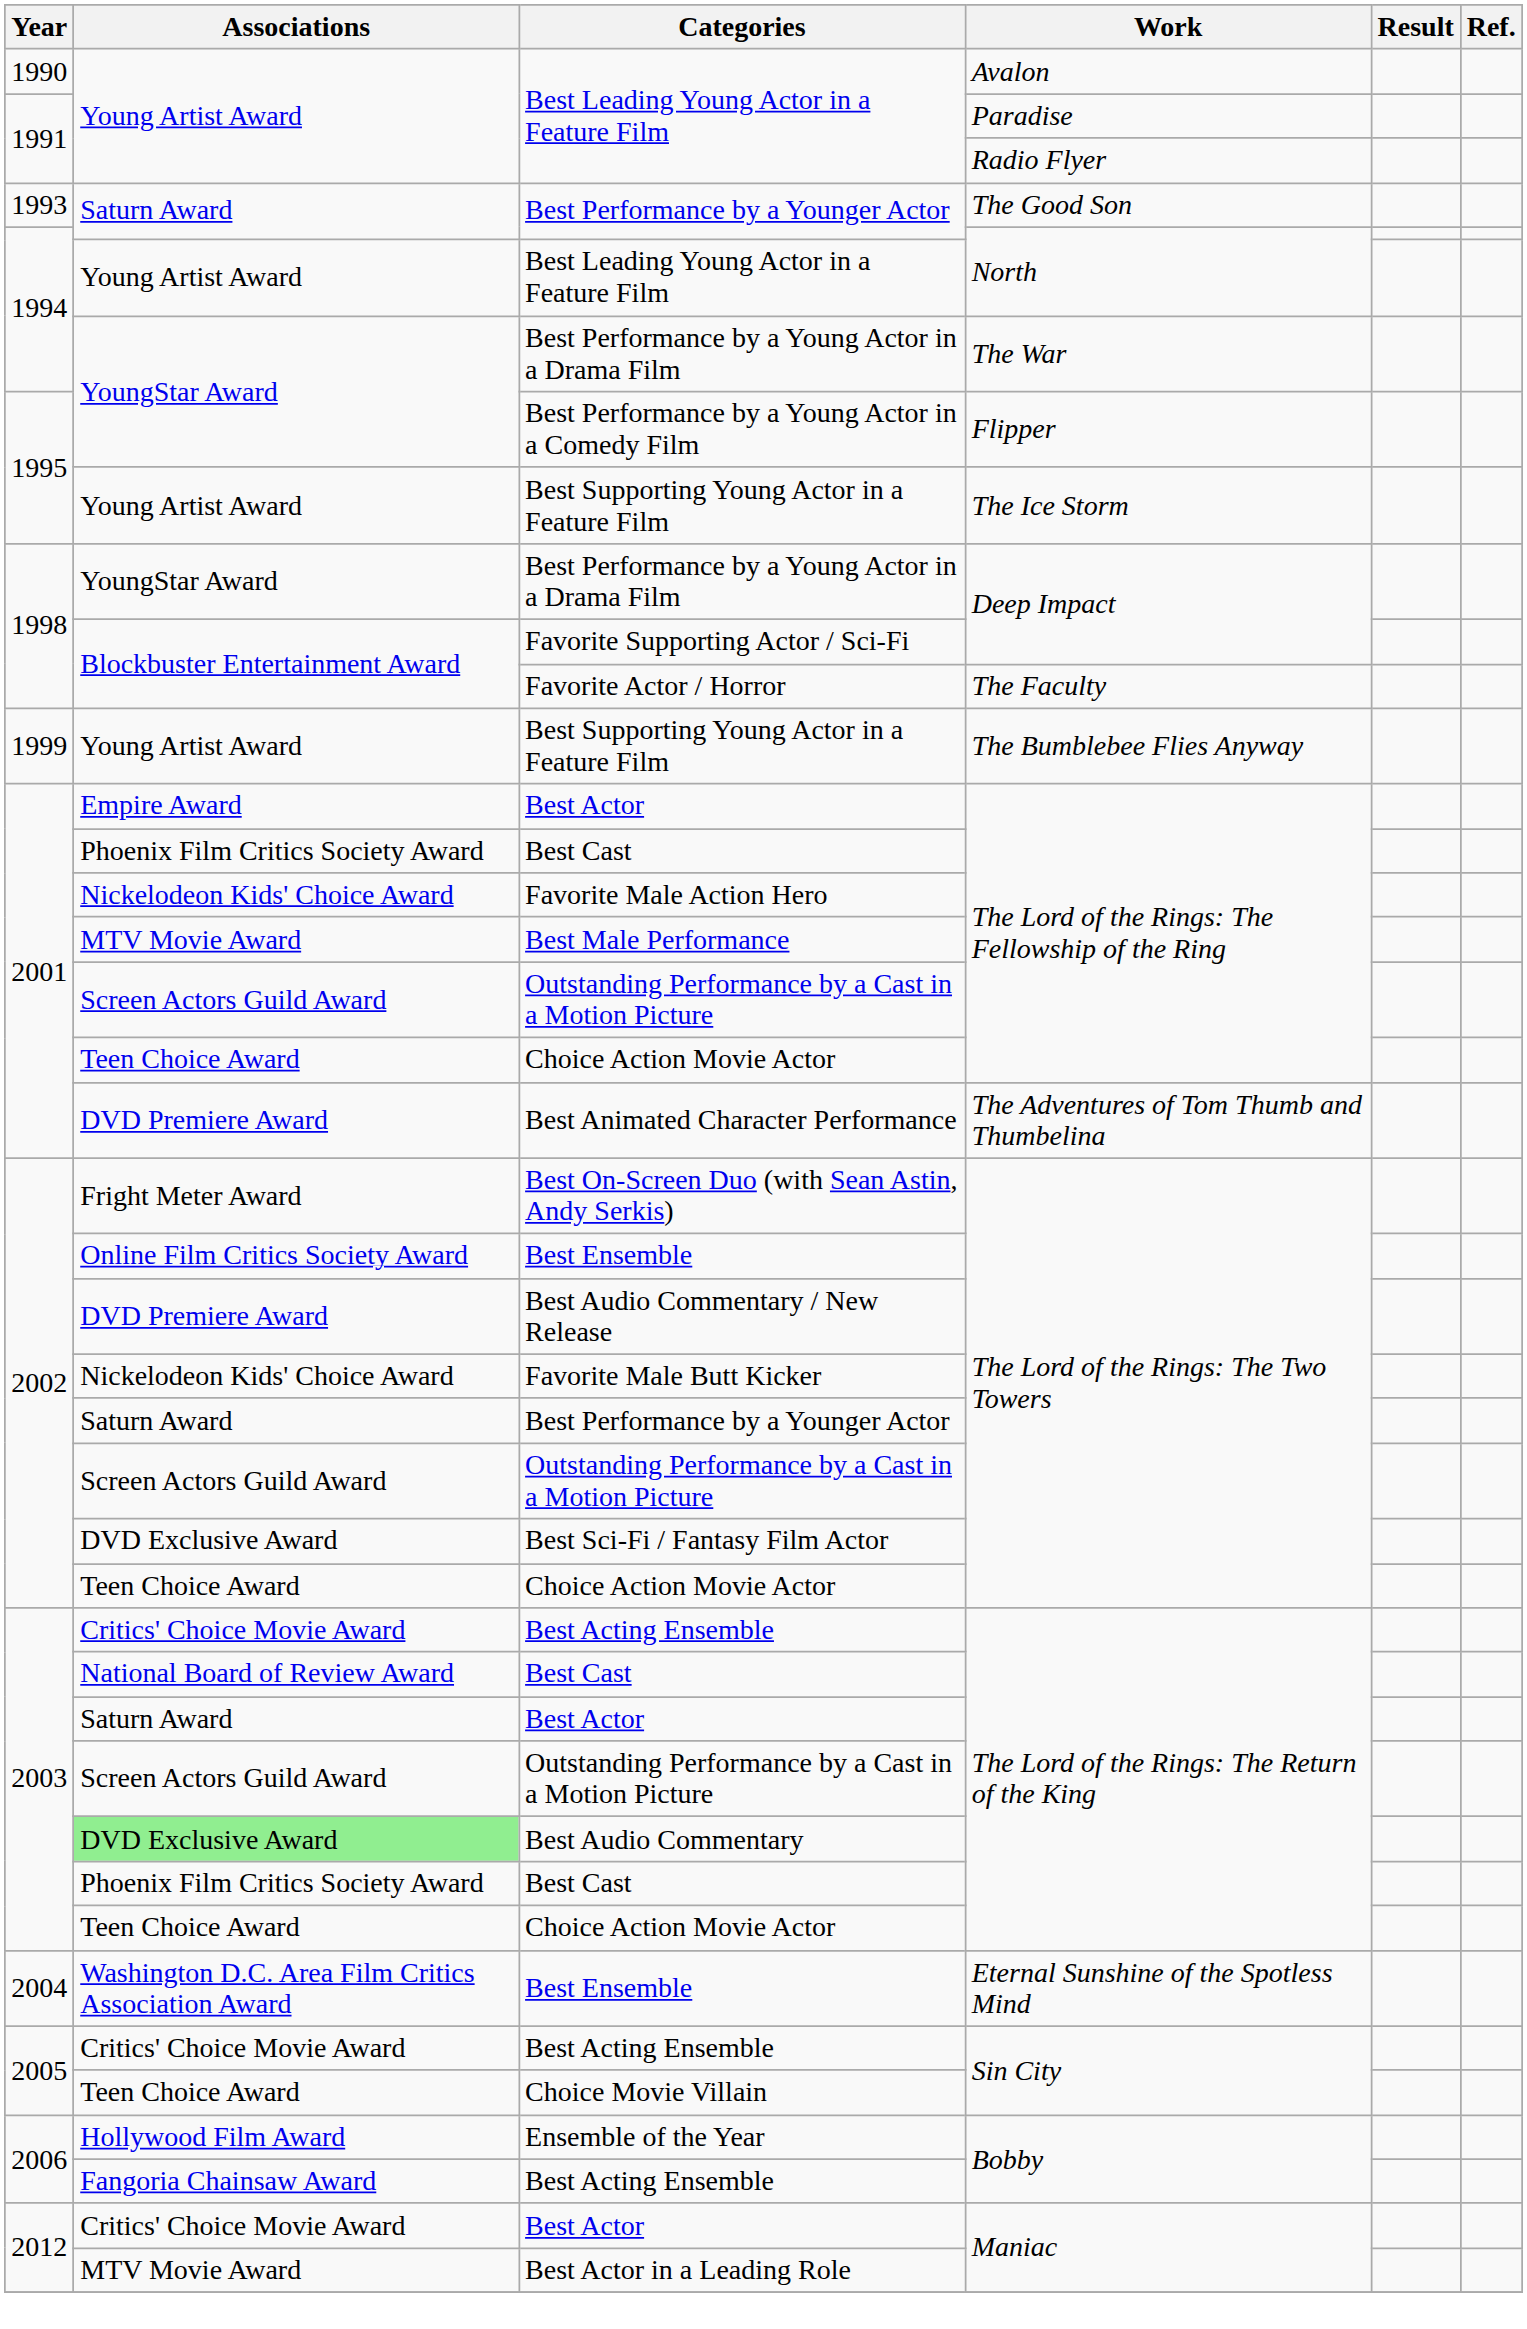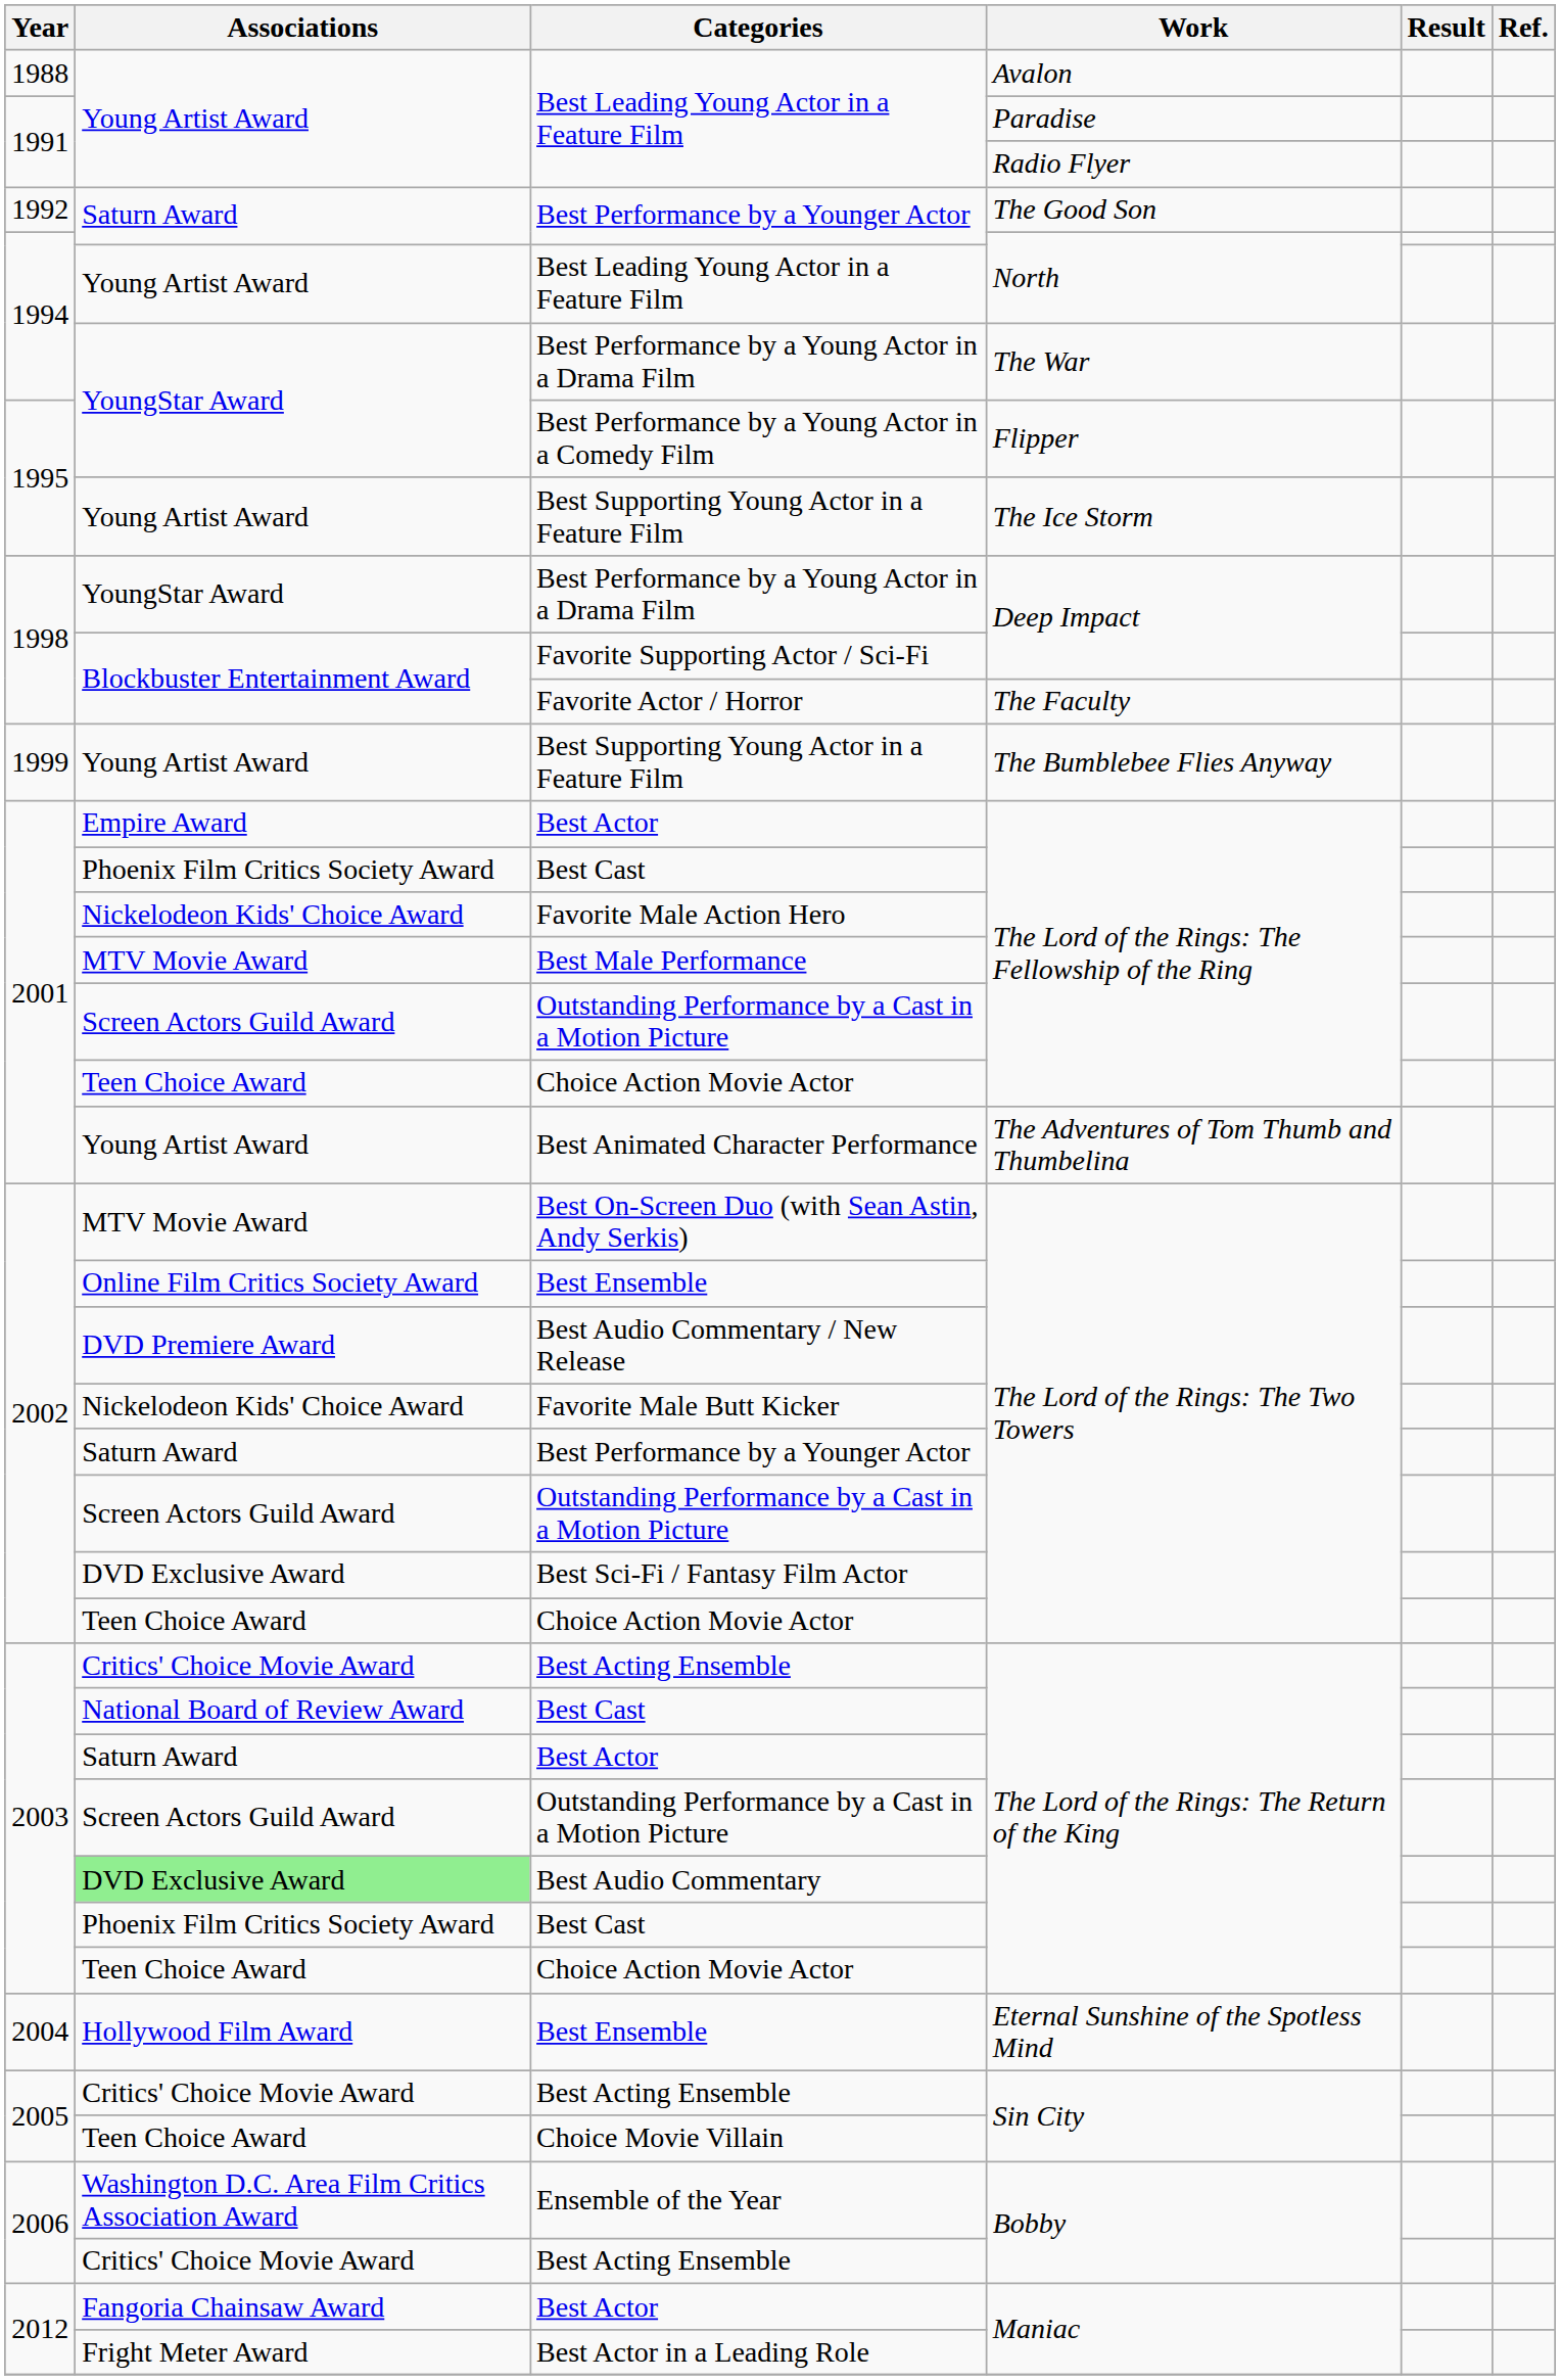 <table class="wikitable">
 <tr>
 <th>Year</th>
 <th>Associations</th>
 <th>Categories</th>
 <th>Work</th>
 <th>Result</th>
 <th>Ref.</th>
 </tr>
 <tr>
-<td>1990</td>
+<td>1988</td>
 <td rowspan=3><a href='#'>Young Artist Award</a></td>
 <td rowspan=3><a href='#'>Best Leading Young Actor in a Feature Film</a></td>
 <td><em>Avalon</em></td>
 <td></td>
 <td></td>
 </tr>
 <tr>
 <td rowspan=2>1991</td>
 <td><em>Paradise</em></td>
 <td></td>
 <td></td>
 </tr>
 <tr>
 <td><em>Radio Flyer</em></td>
 <td></td>
 <td></td>
 </tr>
 <tr>
-<td>1993</td>
+<td>1992</td>
 <td rowspan=2><a href='#'>Saturn Award</a></td>
 <td rowspan=2><a href='#'>Best Performance by a Younger Actor</a></td>
 <td><em>The Good Son</em></td>
 <td></td>
 <td></td>
 </tr>
 <tr>
 <td rowspan=3>1994</td>
 <td rowspan=2><em>North</em></td>
 <td></td>
 <td></td>
 </tr>
 <tr>
 <td>Young Artist Award</td>
 <td>Best Leading Young Actor in a Feature Film</td>
 <td></td>
 <td></td>
 </tr>
 <tr>
 <td rowspan=2><a href='#'>YoungStar Award</a></td>
 <td>Best Performance by a Young Actor in a Drama Film</td>
 <td><em>The War</em></td>
 <td></td>
 <td></td>
 </tr>
 <tr>
 <td rowspan=2>1995</td>
 <td>Best Performance by a Young Actor in a Comedy Film</td>
 <td><em>Flipper</em></td>
 <td></td>
 <td></td>
 </tr>
 <tr>
 <td>Young Artist Award</td>
 <td>Best Supporting Young Actor in a Feature Film</td>
 <td><em>The Ice Storm</em></td>
 <td></td>
 <td></td>
 </tr>
 <tr>
 <td rowspan=3>1998</td>
 <td>YoungStar Award</td>
 <td>Best Performance by a Young Actor in a Drama Film</td>
 <td rowspan=2><em>Deep Impact</em></td>
 <td></td>
 <td></td>
 </tr>
 <tr>
 <td rowspan=2><a href='#'>Blockbuster Entertainment Award</a></td>
 <td>Favorite Supporting Actor / Sci-Fi</td>
 <td></td>
 <td></td>
 </tr>
 <tr>
 <td>Favorite Actor / Horror</td>
 <td><em>The Faculty</em></td>
 <td></td>
 <td></td>
 </tr>
 <tr>
 <td>1999</td>
 <td>Young Artist Award</td>
 <td>Best Supporting Young Actor in a Feature Film</td>
 <td><em>The Bumblebee Flies Anyway</em></td>
 <td></td>
 <td></td>
 </tr>
 <tr>
 <td rowspan=7>2001</td>
 <td><a href='#'>Empire Award</a></td>
 <td><a href='#'>Best Actor</a></td>
 <td rowspan=6><em>The Lord of the Rings: The Fellowship of the Ring</em></td>
 <td></td>
 <td></td>
 </tr>
 <tr>
 <td>Phoenix Film Critics Society Award</td>
 <td>Best Cast</td>
 <td></td>
 <td></td>
 </tr>
 <tr>
 <td><a href='#'>Nickelodeon Kids' Choice Award</a></td>
 <td>Favorite Male Action Hero</td>
 <td></td>
 <td></td>
 </tr>
 <tr>
 <td><a href='#'>MTV Movie Award</a></td>
 <td><a href='#'>Best Male Performance</a></td>
 <td></td>
 <td></td>
 </tr>
 <tr>
 <td><a href='#'> Screen Actors Guild Award</a></td>
 <td><a href='#'>Outstanding Performance by a Cast in a Motion Picture</a></td>
 <td></td>
 <td></td>
 </tr>
 <tr>
 <td><a href='#'>Teen Choice Award</a></td>
 <td>Choice Action Movie Actor</td>
 <td></td>
 <td></td>
 </tr>
 <tr>
-<td><a href='#'>DVD Premiere Award</a></td>
+<td>Young Artist Award</td>
 <td>Best Animated Character Performance</td>
 <td><em>The Adventures of Tom Thumb and Thumbelina</em></td>
 <td></td>
 <td></td>
 </tr>
 <tr>
 <td rowspan=8>2002</td>
-<td>Fright Meter Award</td>
+<td>MTV Movie Award</td>
 <td><a href='#'> Best On-Screen Duo</a> (with <a href='#'>Sean Astin</a>, <a href='#'>Andy Serkis</a>)</td>
 <td rowspan=8><em>The Lord of the Rings: The Two Towers</em></td>
 <td></td>
 <td></td>
 </tr>
 <tr>
 <td><a href='#'>Online Film Critics Society Award</a></td>
 <td><a href='#'>Best Ensemble</a></td>
 <td></td>
 <td></td>
 </tr>
 <tr>
 <td><a href='#'>DVD Premiere Award</a></td>
 <td>Best Audio Commentary /  New Release</td>
 <td></td>
 <td></td>
 </tr>
 <tr>
 <td>Nickelodeon Kids' Choice Award</td>
 <td>Favorite Male Butt Kicker</td>
 <td></td>
 <td></td>
 </tr>
 <tr>
 <td>Saturn Award</td>
 <td>Best Performance by a Younger Actor</td>
 <td></td>
 <td></td>
 </tr>
 <tr>
 <td>Screen Actors Guild Award</td>
 <td><a href='#'>Outstanding Performance by a Cast in a Motion Picture</a></td>
 <td></td>
 <td></td>
 </tr>
 <tr>
 <td>DVD Exclusive Award</td>
 <td>Best Sci-Fi / Fantasy Film Actor</td>
 <td></td>
 <td></td>
 </tr>
 <tr>
 <td>Teen Choice Award</td>
 <td>Choice Action Movie Actor</td>
 <td></td>
 <td></td>
 </tr>
 <tr>
 <td rowspan=7>2003</td>
 <td><a href='#'>Critics' Choice Movie Award</a></td>
 <td><a href='#'>Best Acting Ensemble</a></td>
 <td rowspan=7><em>The Lord of the Rings: The Return of the King</em></td>
 <td></td>
 <td></td>
 </tr>
 <tr>
 <td><a href='#'>National Board of Review Award</a></td>
 <td><a href='#'>Best Cast</a></td>
 <td></td>
 <td></td>
 </tr>
 <tr>
 <td>Saturn Award</td>
 <td><a href='#'>Best Actor</a></td>
 <td></td>
 <td></td>
 </tr>
 <tr>
 <td>Screen Actors Guild Award</td>
 <td>Outstanding Performance by a Cast in a Motion Picture</td>
 <td></td>
 <td></td>
 </tr>
 <tr>
 <td style="background: lightgreen;">DVD Exclusive Award</td>
 <td>Best Audio Commentary</td>
 <td></td>
 <td></td>
 </tr>
 <tr>
 <td>Phoenix Film Critics Society Award</td>
 <td>Best Cast</td>
 <td></td>
 <td></td>
 </tr>
 <tr>
 <td>Teen Choice Award</td>
 <td>Choice Action Movie Actor</td>
 <td></td>
 <td></td>
 </tr>
 <tr>
 <td>2004</td>
-<td><a href='#'>Washington D.C. Area Film Critics Association Award</a></td>
+<td><a href='#'>Hollywood Film Award</a></td>
 <td><a href='#'>Best Ensemble</a></td>
 <td><em>Eternal Sunshine of the Spotless Mind</em></td>
 <td></td>
 <td></td>
 </tr>
 <tr>
 <td rowspan=2>2005</td>
 <td>Critics' Choice Movie Award</td>
 <td>Best Acting Ensemble</td>
 <td rowspan=2><em>Sin City</em></td>
 <td></td>
 <td></td>
 </tr>
 <tr>
 <td>Teen Choice Award</td>
 <td>Choice Movie Villain</td>
 <td></td>
 <td></td>
 </tr>
 <tr>
 <td rowspan=2>2006</td>
-<td><a href='#'>Hollywood Film Award</a></td>
+<td><a href='#'>Washington D.C. Area Film Critics Association Award</a></td>
 <td>Ensemble of the Year</td>
 <td rowspan=2><em>Bobby</em></td>
 <td></td>
 <td></td>
 </tr>
 <tr>
-<td><a href='#'>Fangoria Chainsaw Award</a></td>
+<td>Critics' Choice Movie Award</td>
 <td>Best Acting Ensemble</td>
 <td></td>
 <td></td>
 </tr>
 <tr>
 <td rowspan=2>2012</td>
-<td>Critics' Choice Movie Award</td>
+<td><a href='#'>Fangoria Chainsaw Award</a></td>
 <td><a href='#'>Best Actor</a></td>
 <td rowspan=2><em>Maniac</em></td>
 <td></td>
 <td></td>
 </tr>
 <tr>
-<td>MTV Movie Award</td>
+<td>Fright Meter Award</td>
 <td>Best Actor in a Leading Role</td>
 <td></td>
 <td></td>
 </tr>
 <tr>
 </tr>
 </table>
